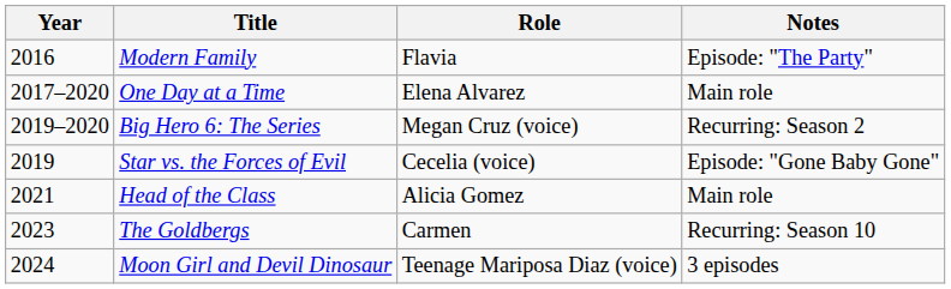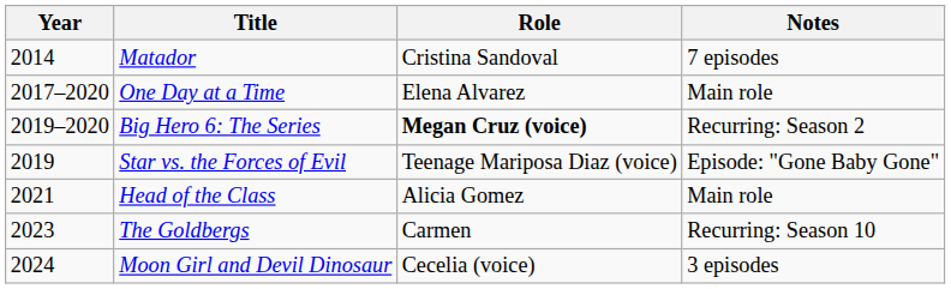 <table class="wikitable sortable">
 <tr>
 <th>Year</th>
 <th>Title</th>
 <th>Role</th>
 <th class="unsortable">Notes</th>
 </tr>
 <tr>
-<td>2016</td>
-<td><em><a href='#'>Modern Family</a></em></td>
-<td>Flavia</td>
-<td>Episode: "<a href='#'>The Party</a>"</td>
+<td>2014</td>
+<td><em><a href='#'>Matador</a></em></td>
+<td>Cristina Sandoval</td>
+<td>7 episodes</td>
 </tr>
 <tr>
 <td>2017–2020</td>
 <td><em><a href='#'>One Day at a Time</a></em></td>
 <td>Elena Alvarez</td>
 <td>Main role</td>
 </tr>
 <tr>
 <td>2019–2020</td>
 <td><em><a href='#'>Big Hero 6: The Series</a></em></td>
-<td>Megan Cruz (voice)</td>
+<td><strong>Megan Cruz (voice)</strong></td>
 <td>Recurring: Season 2</td>
 </tr>
 <tr>
 <td>2019</td>
 <td><em><a href='#'>Star vs. the Forces of Evil</a></em></td>
-<td>Cecelia (voice)</td>
+<td>Teenage Mariposa Diaz (voice)</td>
 <td>Episode: "Gone Baby Gone"</td>
 </tr>
 <tr>
 <td>2021</td>
 <td><em><a href='#'>Head of the Class</a></em></td>
 <td>Alicia Gomez</td>
 <td>Main role</td>
 </tr>
 <tr>
 <td>2023</td>
 <td><em><a href='#'>The Goldbergs</a></em></td>
 <td>Carmen</td>
 <td>Recurring: Season 10</td>
 </tr>
 <tr>
 <td>2024</td>
 <td><em><a href='#'>Moon Girl and Devil Dinosaur</a></em></td>
-<td>Teenage Mariposa Diaz (voice)</td>
+<td>Cecelia (voice)</td>
 <td>3 episodes</td>
 </tr>
 </table>
